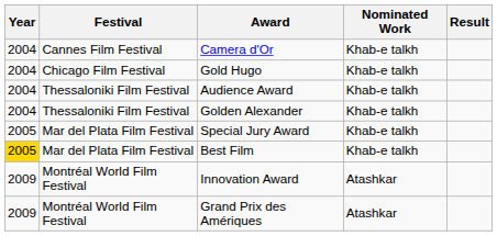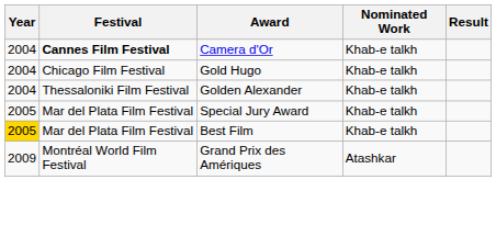 <table class="wikitable">
 <tr>
 <th>Year</th>
 <th>Festival</th>
 <th>Award</th>
 <th>Nominated Work</th>
 <th>Result</th>
 </tr>
 <tr>
 <td>2004</td>
-<td>Cannes Film Festival</td>
+<td><strong>Cannes Film Festival</strong></td>
 <td><a href='#'>Camera d'Or</a></td>
 <td>Khab-e talkh</td>
 <td></td>
 </tr>
 <tr>
 <td>2004</td>
 <td>Chicago Film Festival</td>
 <td>Gold Hugo</td>
-<td>Khab-e talkh</td>
-<td></td>
-</tr>
-<tr>
-<td>2004</td>
-<td>Thessaloniki Film Festival</td>
-<td>Audience Award</td>
 <td>Khab-e talkh</td>
 <td></td>
 </tr>
 <tr>
 <td>2004</td>
 <td>Thessaloniki Film Festival</td>
 <td>Golden Alexander</td>
 <td>Khab-e talkh</td>
 <td></td>
 </tr>
 <tr>
 <td>2005</td>
 <td>Mar del Plata Film Festival</td>
 <td>Special Jury Award</td>
 <td>Khab-e talkh</td>
 <td></td>
 </tr>
 <tr>
 <td style="background: gold;">2005</td>
 <td>Mar del Plata Film Festival</td>
 <td>Best Film</td>
 <td>Khab-e talkh</td>
 <td></td>
 </tr>
 <tr>
 <td>2009</td>
 <td>Montréal World Film Festival</td>
-<td>Innovation Award</td>
-<td>Atashkar</td>
-<td></td>
-</tr>
-<tr>
-<td>2009</td>
-<td>Montréal World Film Festival</td>
 <td>Grand Prix des Amériques</td>
 <td>Atashkar</td>
 <td></td>
 </tr>
 </table>
